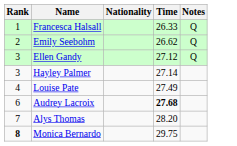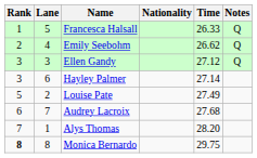 <table class="wikitable sortable" style="text-align:center">
 <tr>
 <th>Rank</th>
+<th>Lane</th>
 <th>Name</th>
 <th>Nationality</th>
 <th>Time</th>
 <th>Notes</th>
 </tr>
 <tr bgcolor=ccffcc>
 <td>1</td>
+<td>5</td>
 <td align=left><a href='#'>Francesca Halsall</a></td>
 <td align=left></td>
 <td>26.33</td>
 <td>Q</td>
 </tr>
 <tr bgcolor=ccffcc>
 <td>2</td>
+<td>4</td>
 <td align=left><a href='#'>Emily Seebohm</a></td>
 <td align=left></td>
 <td>26.62</td>
 <td>Q</td>
 </tr>
 <tr bgcolor=ccffcc>
+<td>3</td>
 <td>3</td>
 <td align=left><a href='#'>Ellen Gandy</a></td>
 <td align=left></td>
 <td>27.12</td>
 <td>Q</td>
 </tr>
 <tr>
 <td>3</td>
+<td>6</td>
 <td align=left><a href='#'>Hayley Palmer</a></td>
 <td align=left></td>
 <td>27.14</td>
 <td></td>
 </tr>
 <tr>
-<td>4</td>
+<td>5</td>
+<td>2</td>
 <td align=left><a href='#'>Louise Pate</a></td>
 <td align=left></td>
 <td>27.49</td>
 <td></td>
 </tr>
 <tr>
 <td>6</td>
+<td>7</td>
 <td align=left><a href='#'>Audrey Lacroix</a></td>
 <td align=left></td>
-<td><strong>27.68</strong></td>
+<td>27.68</td>
 <td></td>
 </tr>
 <tr>
 <td>7</td>
+<td>1</td>
 <td align=left><a href='#'>Alys Thomas</a></td>
 <td align=left></td>
 <td>28.20</td>
 <td></td>
 </tr>
 <tr>
 <td><strong>8</strong></td>
+<td>8</td>
 <td align=left><a href='#'>Monica Bernardo</a></td>
 <td align=left></td>
 <td>29.75</td>
 <td></td>
 </tr>
 </table>
